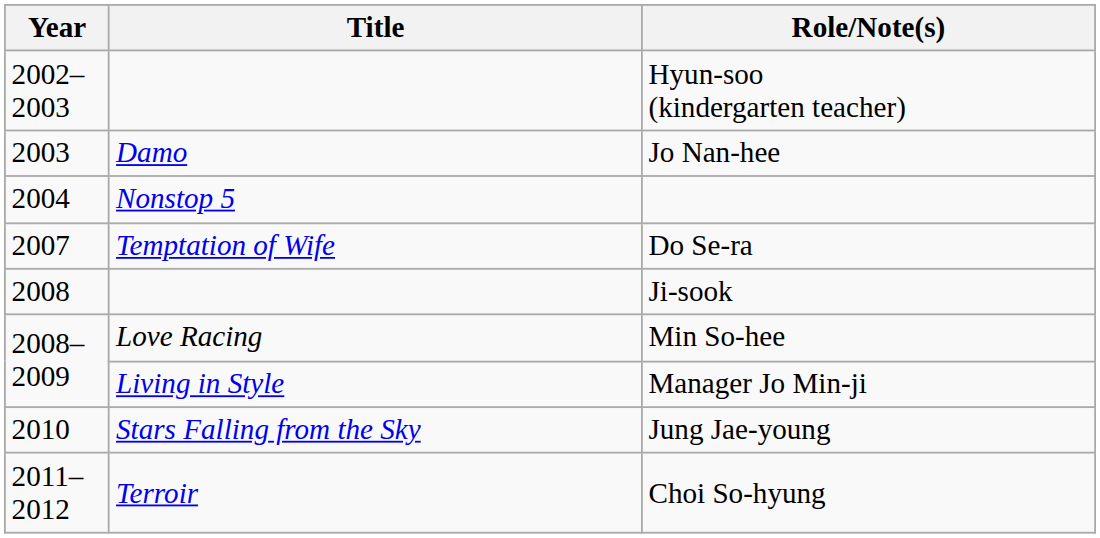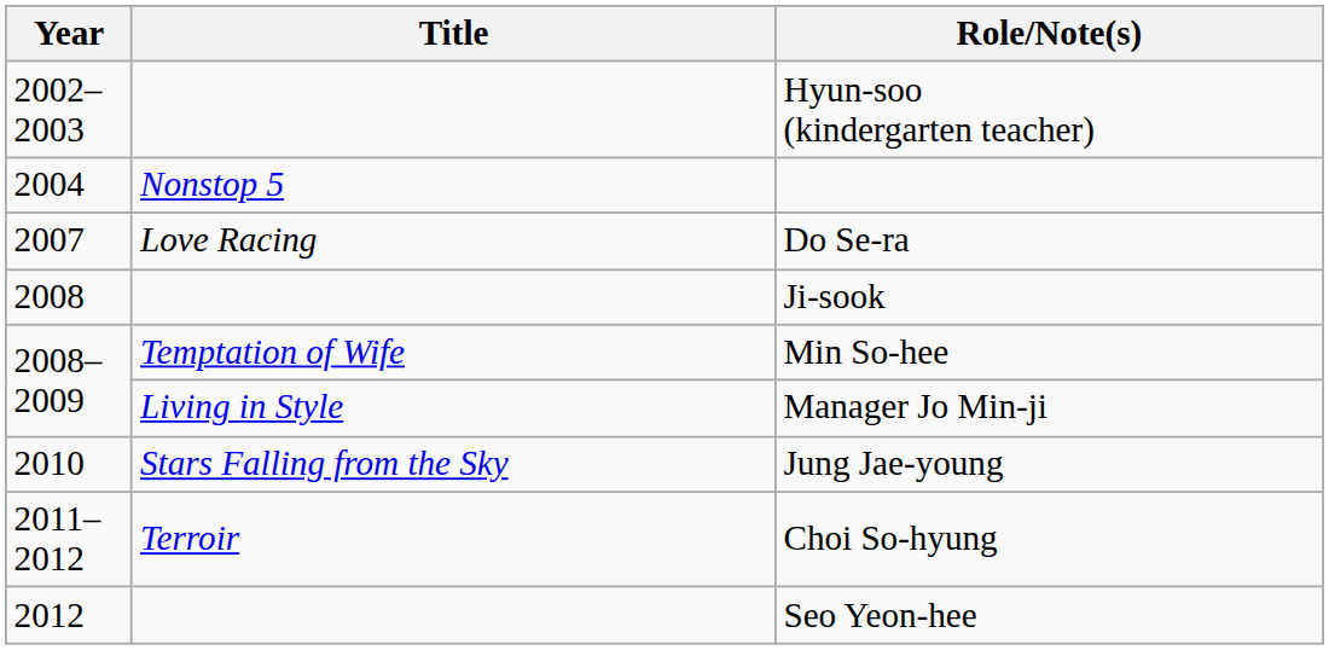 <table class="wikitable" style="width:600px;">
 <tr>
 <th width=50px>Year</th>
 <th>Title</th>
 <th>Role/Note(s)</th>
 </tr>
 <tr>
 <td>2002–2003</td>
 <td><em></em></td>
 <td>Hyun-soo<br>(kindergarten teacher)</td>
 </tr>
 <tr>
-<td>2003</td>
-<td><em><a href='#'>Damo</a></em></td>
-<td>Jo Nan-hee</td>
-</tr>
-<tr>
 <td>2004</td>
 <td><em><a href='#'>Nonstop 5</a></em></td>
 <td></td>
 </tr>
 <tr>
 <td>2007</td>
-<td><em><a href='#'>Temptation of Wife</a></em></td>
+<td><em>Love Racing</em></td>
 <td>Do Se-ra</td>
 </tr>
 <tr>
 <td>2008</td>
 <td><em></em></td>
 <td>Ji-sook</td>
 </tr>
 <tr>
 <td rowspan=2>2008–2009</td>
-<td><em>Love Racing</em></td>
+<td><em><a href='#'>Temptation of Wife</a></em></td>
 <td>Min So-hee</td>
 </tr>
 <tr>
 <td><em><a href='#'>Living in Style</a></em></td>
 <td>Manager Jo Min-ji</td>
 </tr>
 <tr>
 <td>2010</td>
 <td><em><a href='#'>Stars Falling from the Sky</a></em></td>
 <td>Jung Jae-young</td>
 </tr>
 <tr>
 <td>2011–2012</td>
 <td><em><a href='#'>Terroir</a></em></td>
 <td>Choi So-hyung</td>
 </tr>
+<tr>
+<td>2012</td>
+<td><em></em></td>
+<td>Seo Yeon-hee</td>
+</tr>
 </table>
